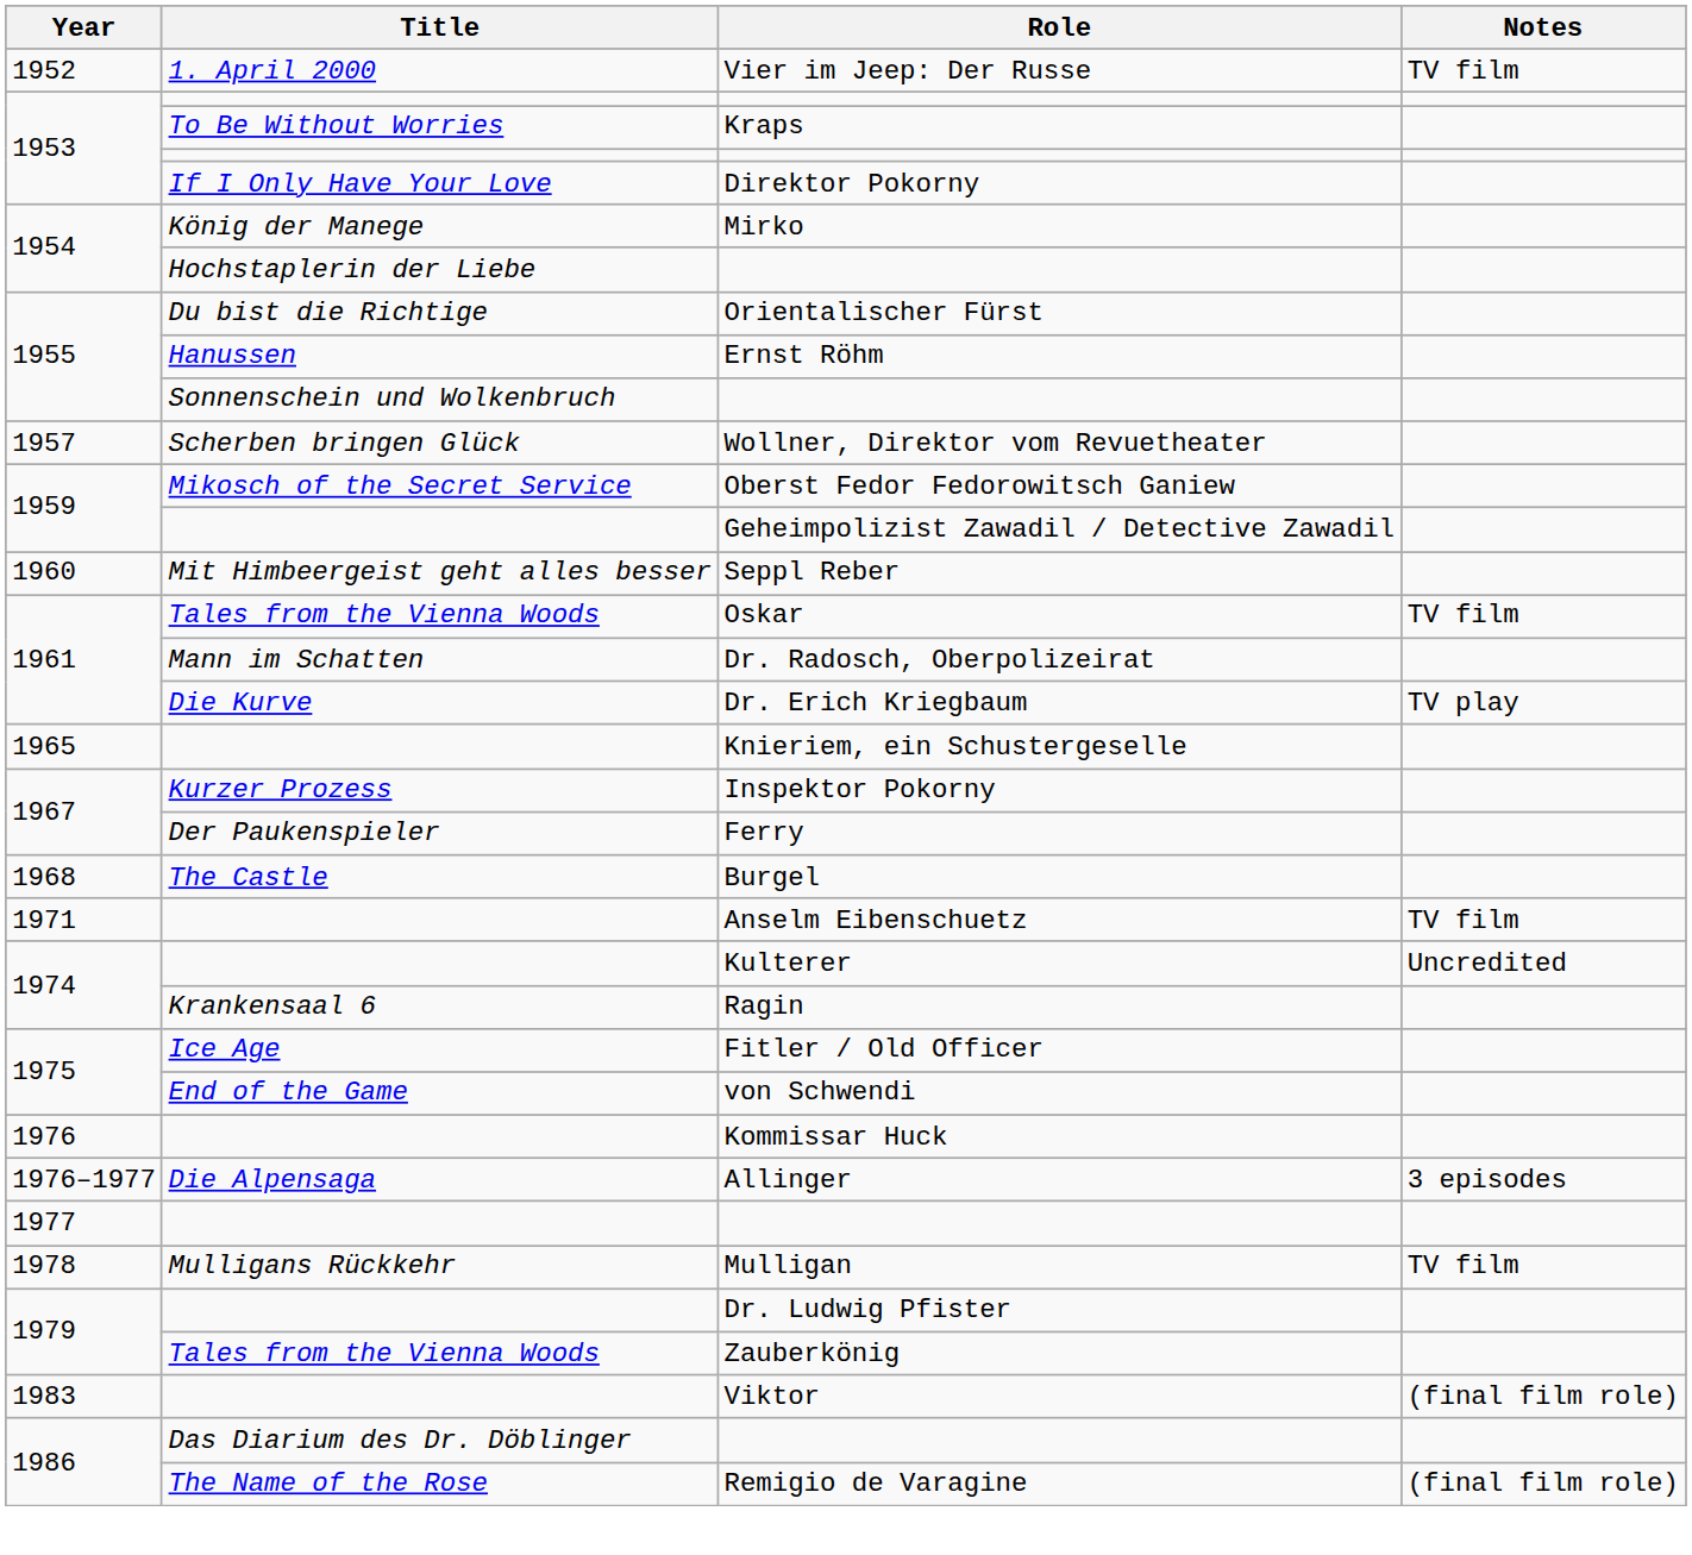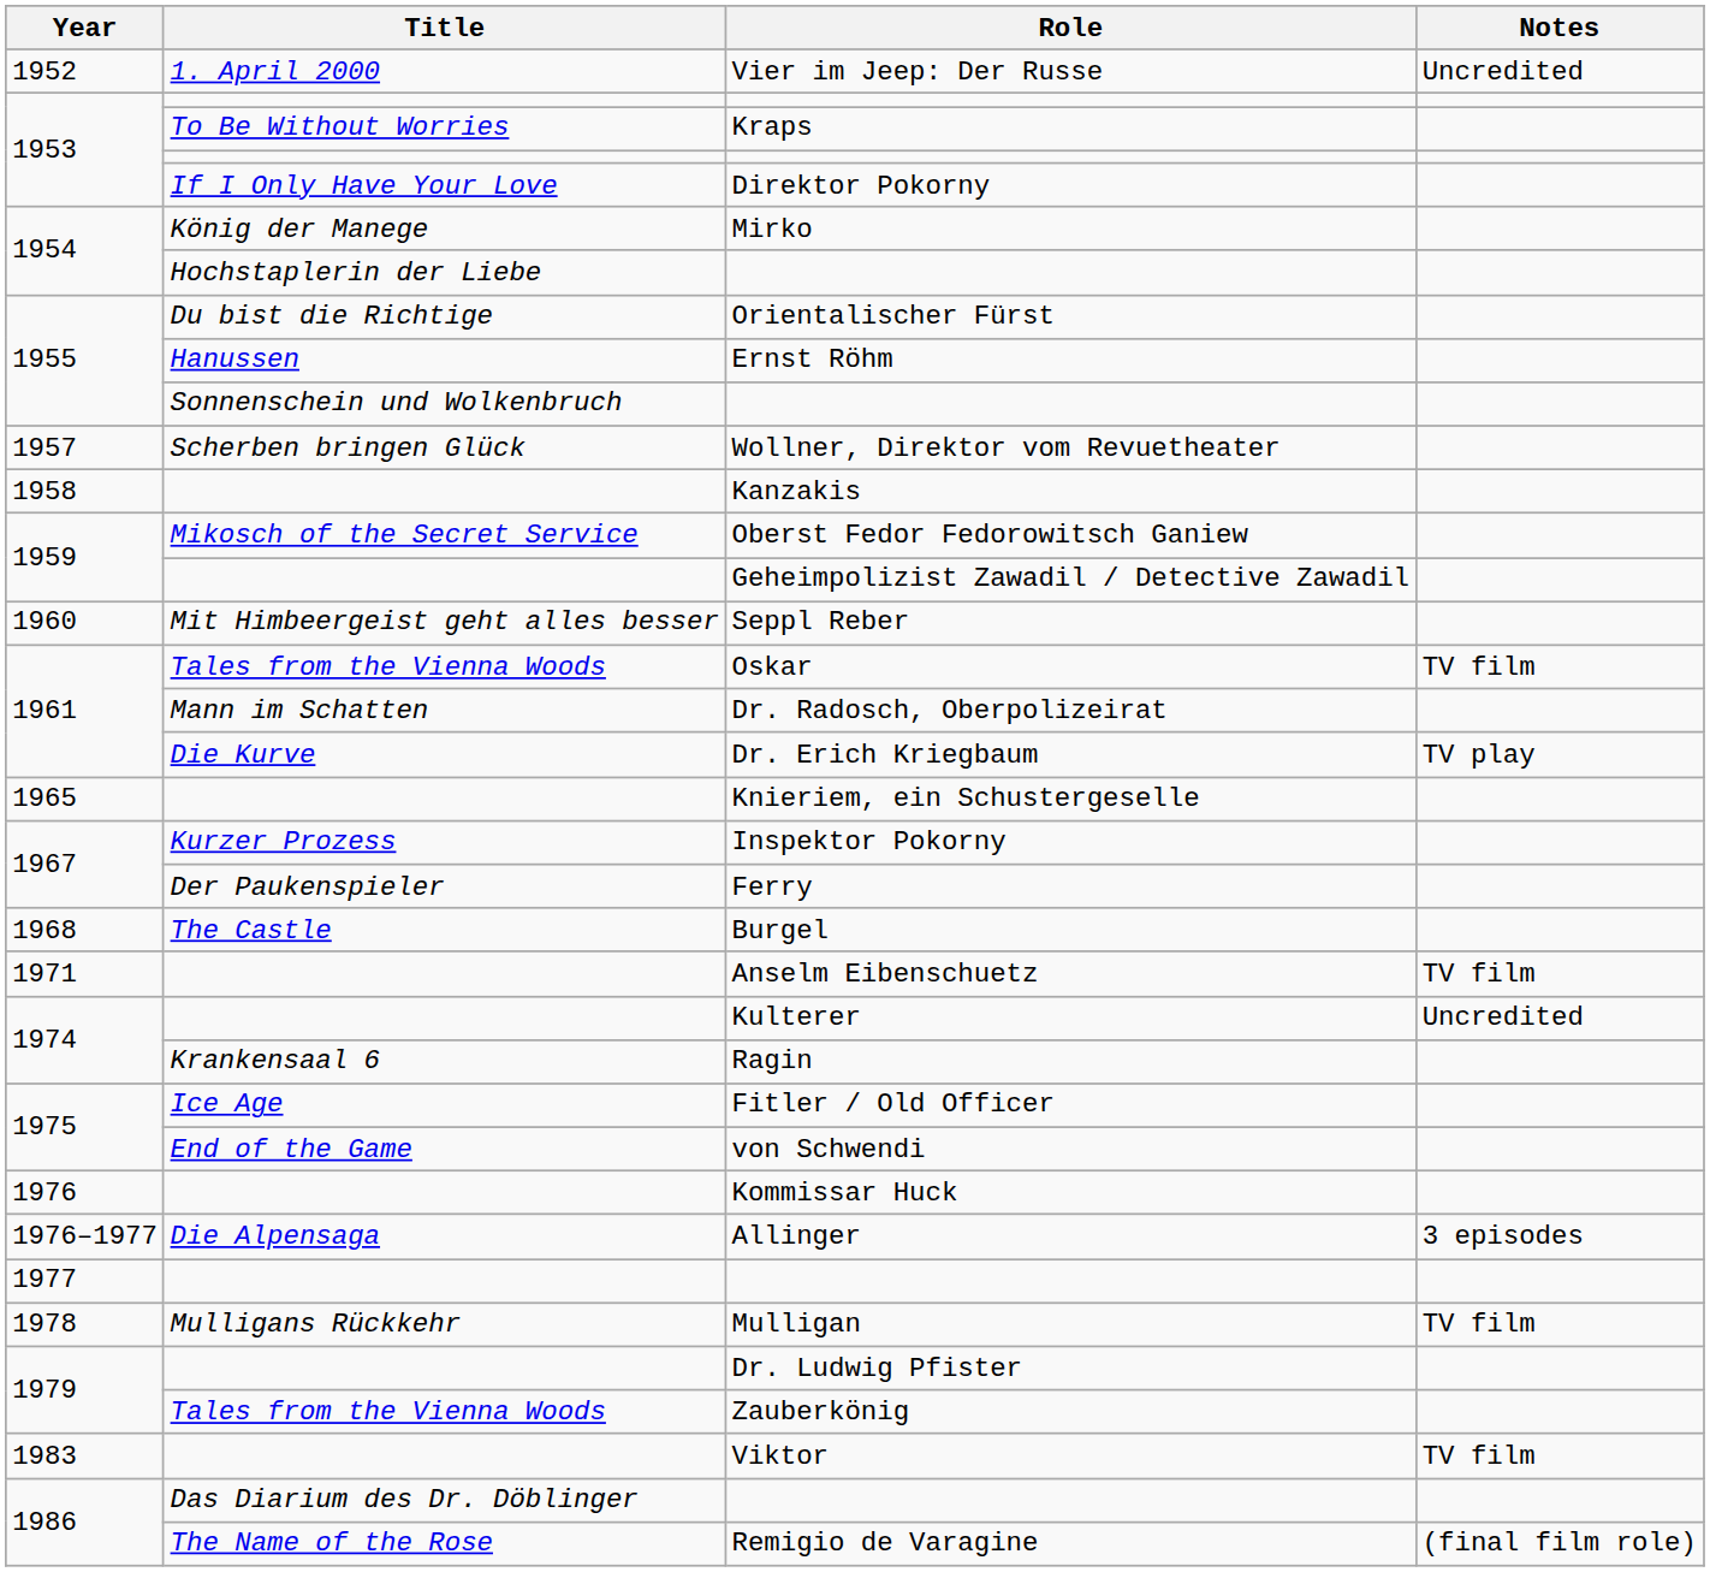 <table class="wikitable">
 <tr>
 <th>Year</th>
 <th>Title</th>
 <th>Role</th>
 <th>Notes</th>
 </tr>
 <tr>
 <td>1952</td>
 <td><em><a href='#'>1. April 2000</a></em></td>
 <td>Vier im Jeep: Der Russe</td>
-<td>TV film</td>
+<td>Uncredited</td>
 </tr>
 <tr>
 <td rowspan=4>1953</td>
 <td><em></em></td>
 <td></td>
 <td></td>
 </tr>
 <tr>
 <td><em><a href='#'>To Be Without Worries</a></em></td>
 <td>Kraps</td>
 <td></td>
 </tr>
 <tr>
 <td><em></em></td>
 <td></td>
 <td></td>
 </tr>
 <tr>
 <td><em><a href='#'>If I Only Have Your Love</a></em></td>
 <td>Direktor Pokorny</td>
 <td></td>
 </tr>
 <tr>
 <td rowspan=2>1954</td>
 <td><em>König der Manege</em></td>
 <td>Mirko</td>
 <td></td>
 </tr>
 <tr>
 <td><em>Hochstaplerin der Liebe</em></td>
 <td></td>
 <td></td>
 </tr>
 <tr>
 <td rowspan=3>1955</td>
 <td><em>Du bist die Richtige</em></td>
 <td>Orientalischer Fürst</td>
 <td></td>
 </tr>
 <tr>
 <td><em><a href='#'>Hanussen</a></em></td>
 <td>Ernst Röhm</td>
 <td></td>
 </tr>
 <tr>
 <td><em>Sonnenschein und Wolkenbruch</em></td>
 <td></td>
 <td></td>
 </tr>
 <tr>
 <td>1957</td>
 <td><em>Scherben bringen Glück</em></td>
 <td>Wollner, Direktor vom Revuetheater</td>
+<td></td>
+</tr>
+<tr>
+<td>1958</td>
+<td><em></em></td>
+<td>Kanzakis</td>
 <td></td>
 </tr>
 <tr>
 <td rowspan=2>1959</td>
 <td><em><a href='#'>Mikosch of the Secret Service</a></em></td>
 <td>Oberst Fedor Fedorowitsch Ganiew</td>
 <td></td>
 </tr>
 <tr>
 <td><em></em></td>
 <td>Geheimpolizist Zawadil / Detective Zawadil</td>
 <td></td>
 </tr>
 <tr>
 <td>1960</td>
 <td><em>Mit Himbeergeist geht alles besser</em></td>
 <td>Seppl Reber</td>
 <td></td>
 </tr>
 <tr>
 <td rowspan=3>1961</td>
 <td><em><a href='#'>Tales from the Vienna Woods</a></em></td>
 <td>Oskar</td>
 <td>TV film</td>
 </tr>
 <tr>
 <td><em>Mann im Schatten</em></td>
 <td>Dr. Radosch, Oberpolizeirat</td>
 <td></td>
 </tr>
 <tr>
 <td><em><a href='#'>Die Kurve</a></em></td>
 <td>Dr. Erich Kriegbaum</td>
 <td>TV play</td>
 </tr>
 <tr>
 <td>1965</td>
 <td><em></em></td>
 <td>Knieriem, ein Schustergeselle</td>
 <td></td>
 </tr>
 <tr>
 <td rowspan=2>1967</td>
 <td><em><a href='#'>Kurzer Prozess</a></em></td>
 <td>Inspektor Pokorny</td>
 <td></td>
 </tr>
 <tr>
 <td><em>Der Paukenspieler</em></td>
 <td>Ferry</td>
 <td></td>
 </tr>
 <tr>
 <td>1968</td>
 <td><em><a href='#'>The Castle</a></em></td>
 <td>Burgel</td>
 <td></td>
 </tr>
 <tr>
 <td>1971</td>
 <td><em></em></td>
 <td>Anselm Eibenschuetz</td>
 <td>TV film</td>
 </tr>
 <tr>
 <td rowspan=2>1974</td>
 <td><em></em></td>
 <td>Kulterer</td>
 <td>Uncredited</td>
 </tr>
 <tr>
 <td><em>Krankensaal 6</em></td>
 <td>Ragin</td>
 <td></td>
 </tr>
 <tr>
 <td rowspan=2>1975</td>
 <td><em><a href='#'>Ice Age</a></em></td>
 <td>Fitler / Old Officer</td>
 <td></td>
 </tr>
 <tr>
 <td><em><a href='#'>End of the Game</a></em></td>
 <td>von Schwendi</td>
 <td></td>
 </tr>
 <tr>
 <td>1976</td>
 <td><em></em></td>
 <td>Kommissar Huck</td>
 <td></td>
 </tr>
 <tr>
 <td>1976–1977</td>
 <td><em><a href='#'>Die Alpensaga</a></em></td>
 <td>Allinger</td>
 <td>3 episodes</td>
 </tr>
 <tr>
 <td>1977</td>
 <td><em></em></td>
 <td></td>
 <td></td>
 </tr>
 <tr>
 <td>1978</td>
 <td><em>Mulligans Rückkehr</em></td>
 <td>Mulligan</td>
 <td>TV film</td>
 </tr>
 <tr>
 <td rowspan=2>1979</td>
 <td><em></em></td>
 <td>Dr. Ludwig Pfister</td>
 <td></td>
 </tr>
 <tr>
 <td><em><a href='#'>Tales from the Vienna Woods</a></em></td>
 <td>Zauberkönig</td>
 <td></td>
 </tr>
 <tr>
 <td>1983</td>
 <td><em></em></td>
 <td>Viktor</td>
-<td>(final film role)</td>
+<td>TV film</td>
 </tr>
 <tr>
 <td rowspan=2>1986</td>
 <td><em>Das Diarium des Dr. Döblinger</em></td>
 <td></td>
 <td></td>
 </tr>
 <tr>
 <td><em><a href='#'>The Name of the Rose</a></em></td>
 <td>Remigio de Varagine</td>
 <td>(final film role)</td>
 </tr>
 </table>
